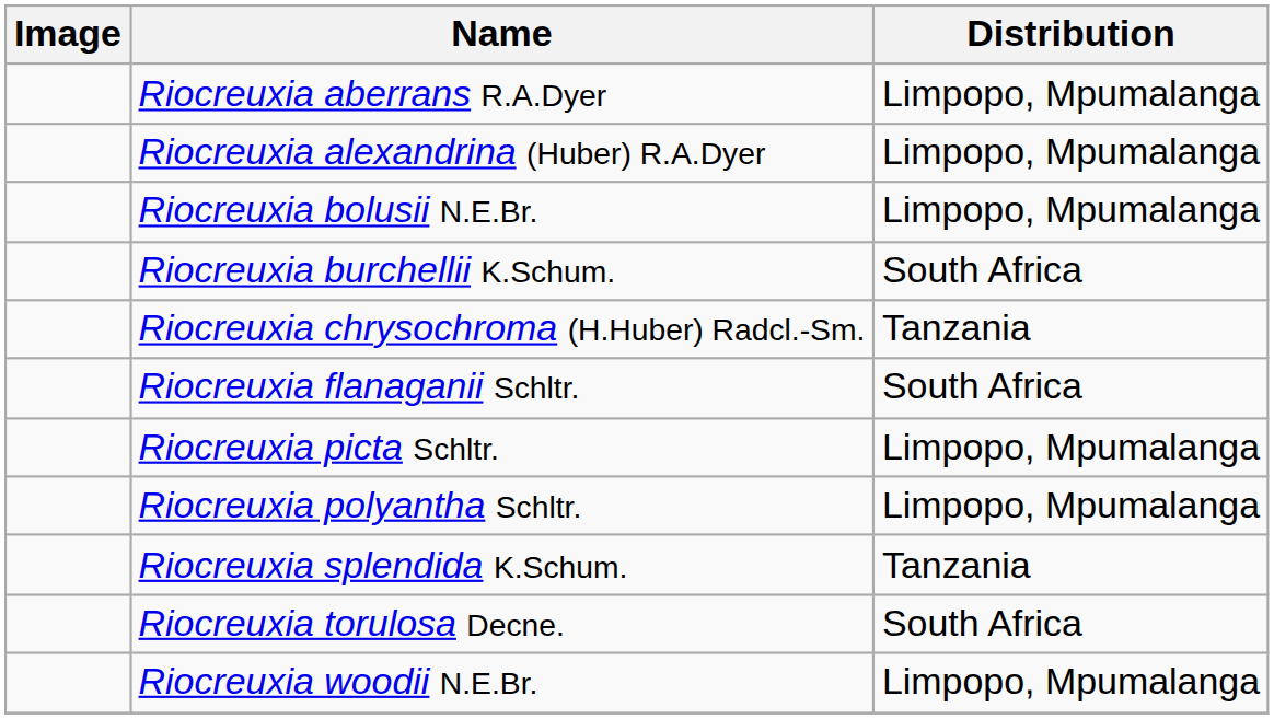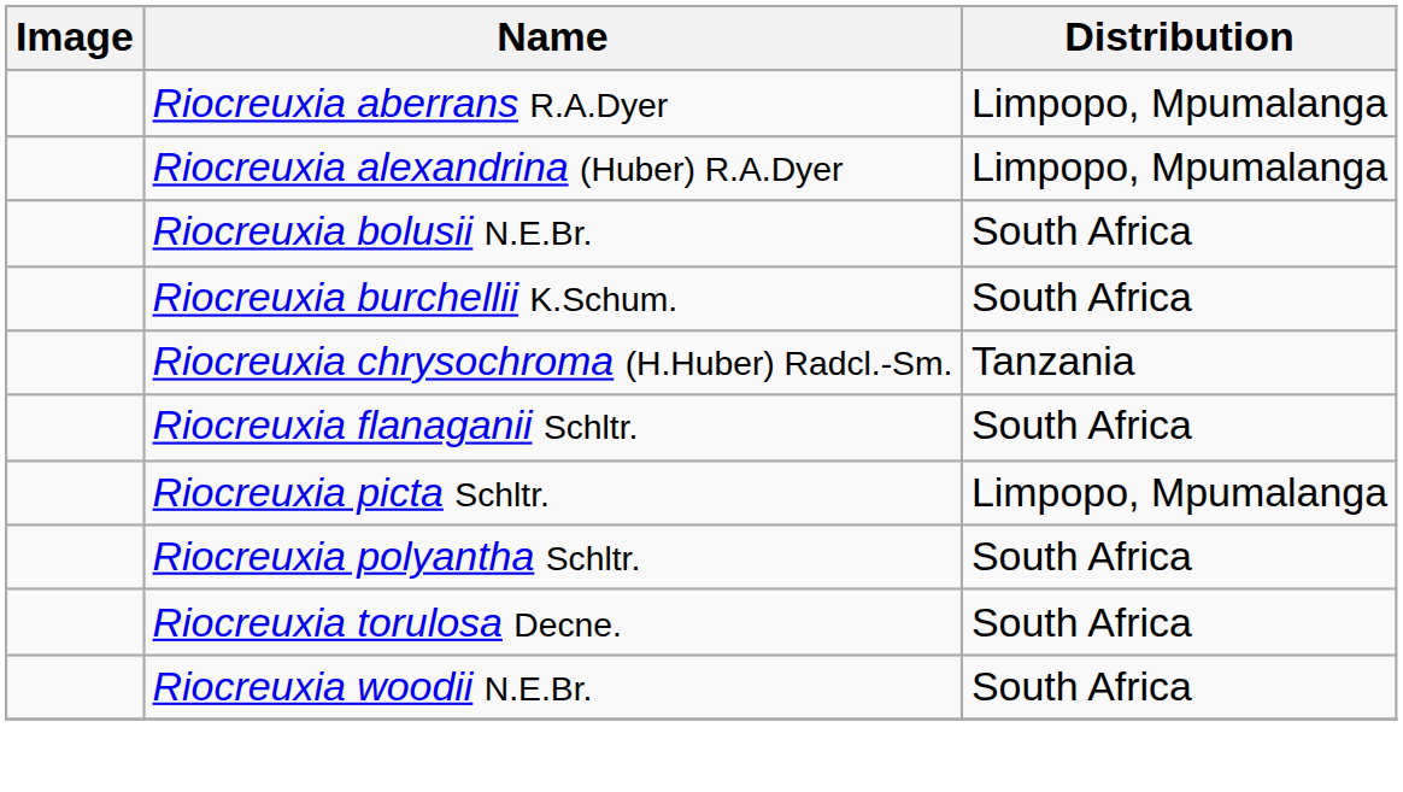 <table class="wikitable">
 <tr>
 <th>Image</th>
 <th>Name</th>
 <th>Distribution</th>
 </tr>
 <tr>
 <td></td>
 <td><em><a href='#'>Riocreuxia aberrans</a></em> <small>R.A.Dyer</small></td>
 <td>Limpopo, Mpumalanga</td>
 </tr>
 <tr>
 <td></td>
 <td><em><a href='#'>Riocreuxia alexandrina</a></em> <small>(Huber) R.A.Dyer</small></td>
 <td>Limpopo, Mpumalanga</td>
 </tr>
 <tr>
 <td></td>
 <td><em><a href='#'>Riocreuxia bolusii</a></em> <small>N.E.Br.</small></td>
-<td>Limpopo, Mpumalanga</td>
+<td>South Africa</td>
 </tr>
 <tr>
 <td></td>
 <td><em><a href='#'>Riocreuxia burchellii</a></em> <small>K.Schum.</small></td>
 <td>South Africa</td>
 </tr>
 <tr>
 <td></td>
 <td><em><a href='#'>Riocreuxia chrysochroma</a></em> <small>(H.Huber) Radcl.-Sm.</small></td>
 <td>Tanzania</td>
 </tr>
 <tr>
 <td></td>
 <td><em><a href='#'>Riocreuxia flanaganii</a></em> <small>Schltr.</small></td>
 <td>South Africa</td>
 </tr>
 <tr>
 <td></td>
 <td><em><a href='#'>Riocreuxia picta</a></em> <small>Schltr.</small></td>
 <td>Limpopo, Mpumalanga</td>
 </tr>
 <tr>
 <td></td>
 <td><em><a href='#'>Riocreuxia polyantha</a></em> <small>Schltr.</small></td>
-<td>Limpopo, Mpumalanga</td>
-</tr>
-<tr>
-<td></td>
-<td><em><a href='#'>Riocreuxia splendida</a></em> <small>K.Schum.</small></td>
-<td>Tanzania</td>
+<td>South Africa</td>
 </tr>
 <tr>
 <td></td>
 <td><em><a href='#'>Riocreuxia torulosa</a></em> <small>Decne.</small></td>
 <td>South Africa</td>
 </tr>
 <tr>
 <td></td>
 <td><em><a href='#'>Riocreuxia woodii</a></em> <small>N.E.Br.</small></td>
-<td>Limpopo, Mpumalanga</td>
+<td>South Africa</td>
 </tr>
 <tr>
 </tr>
 </table>
